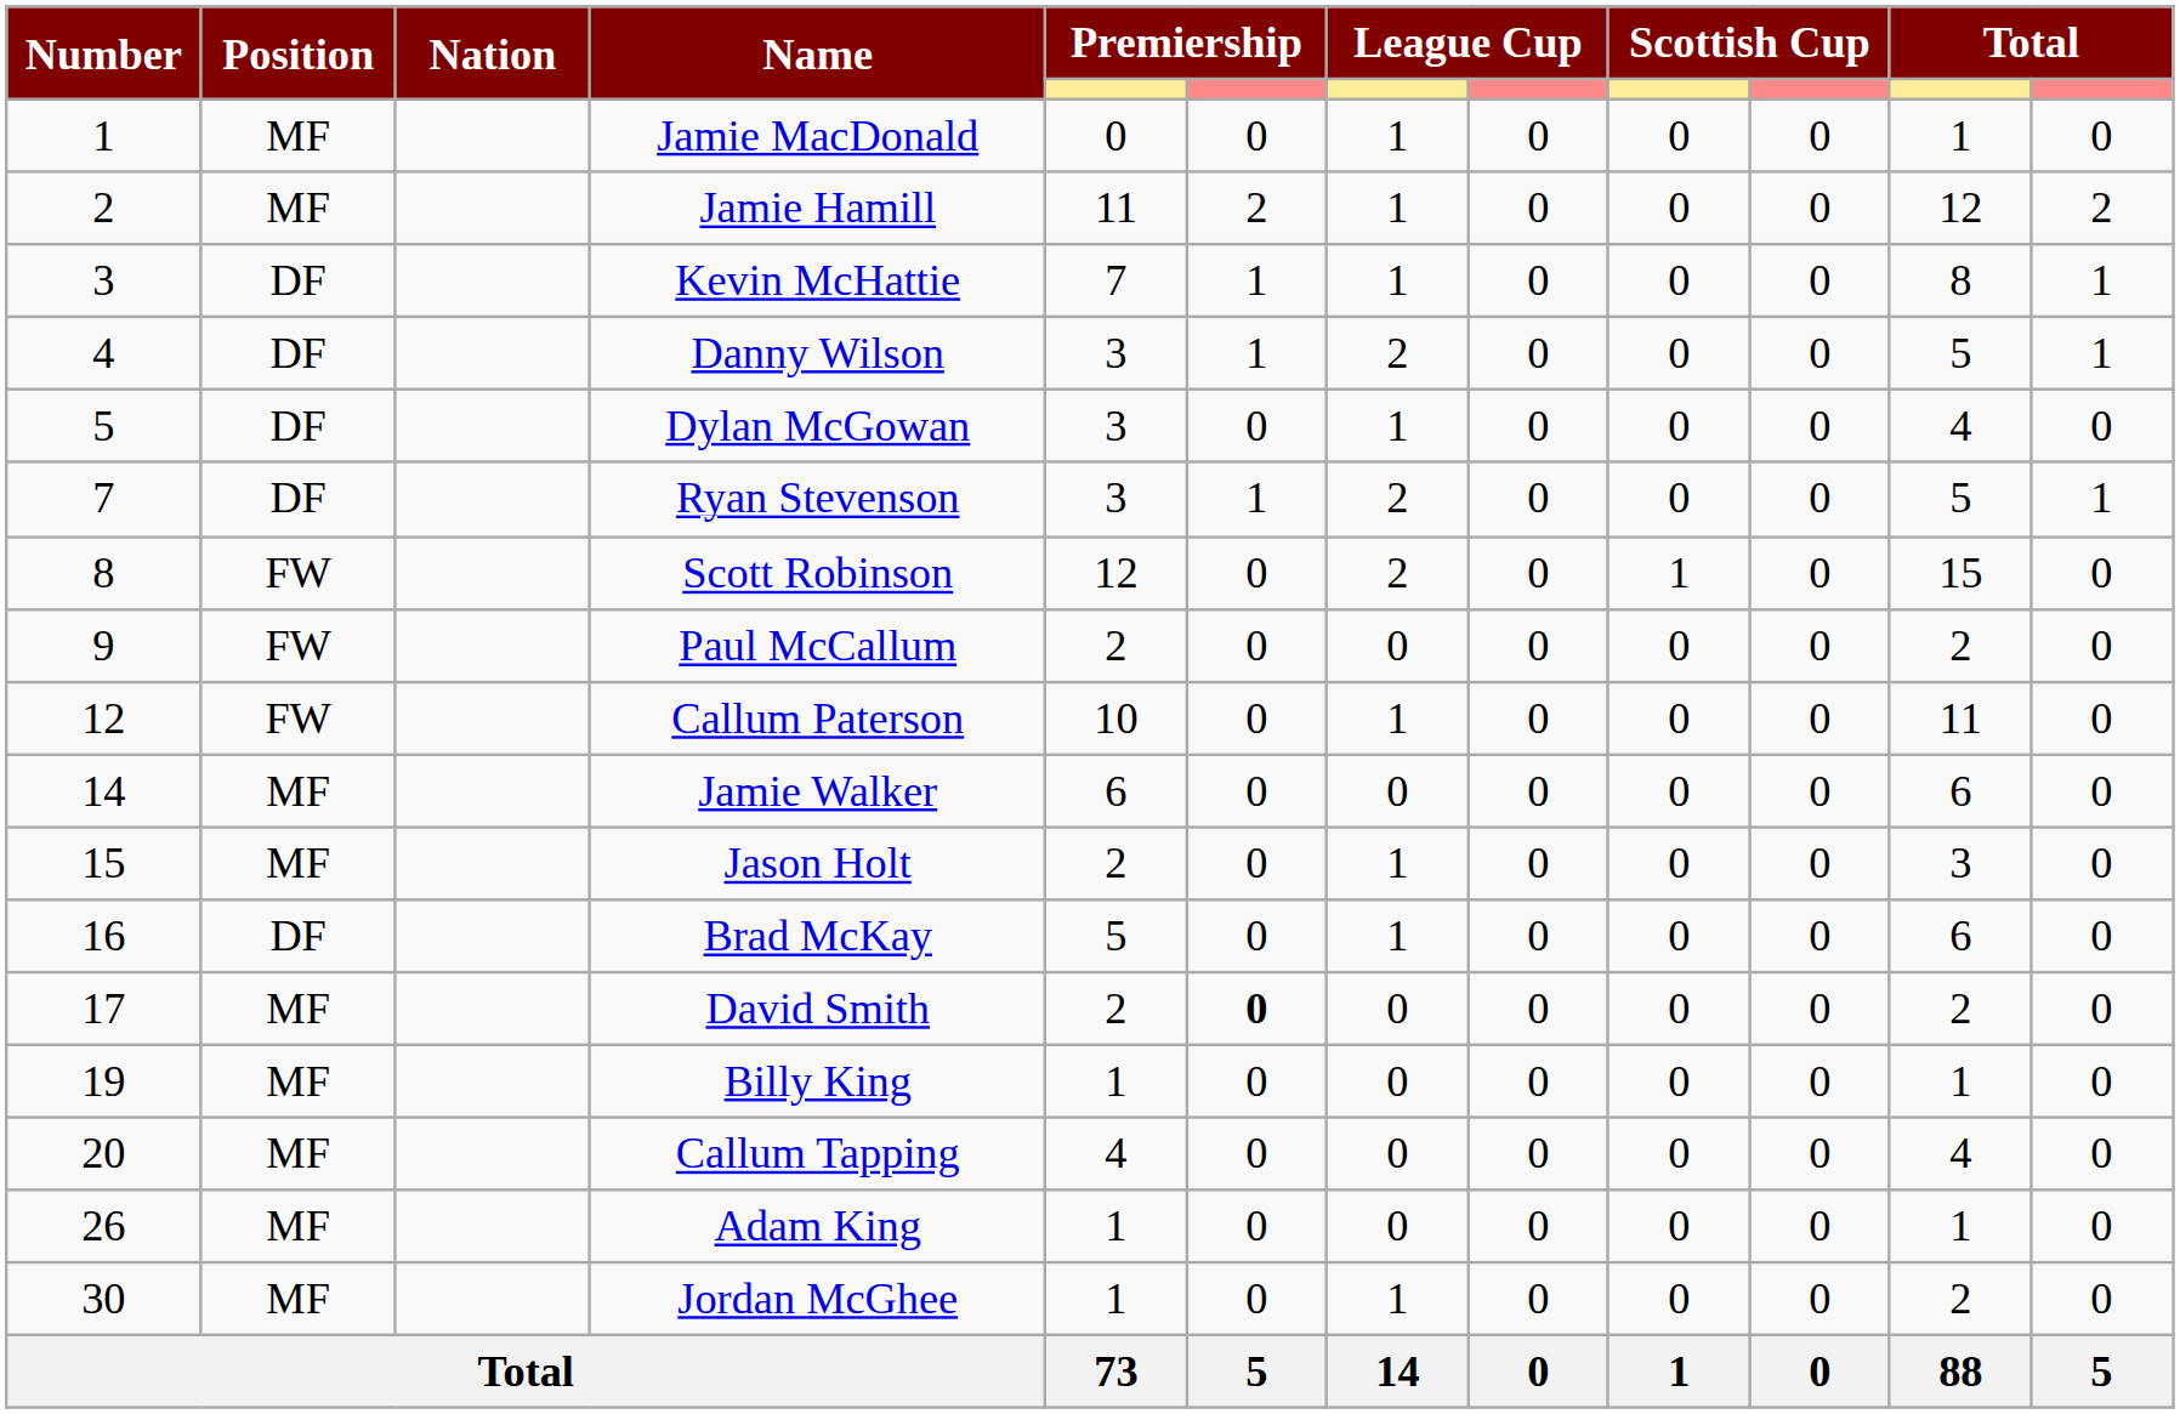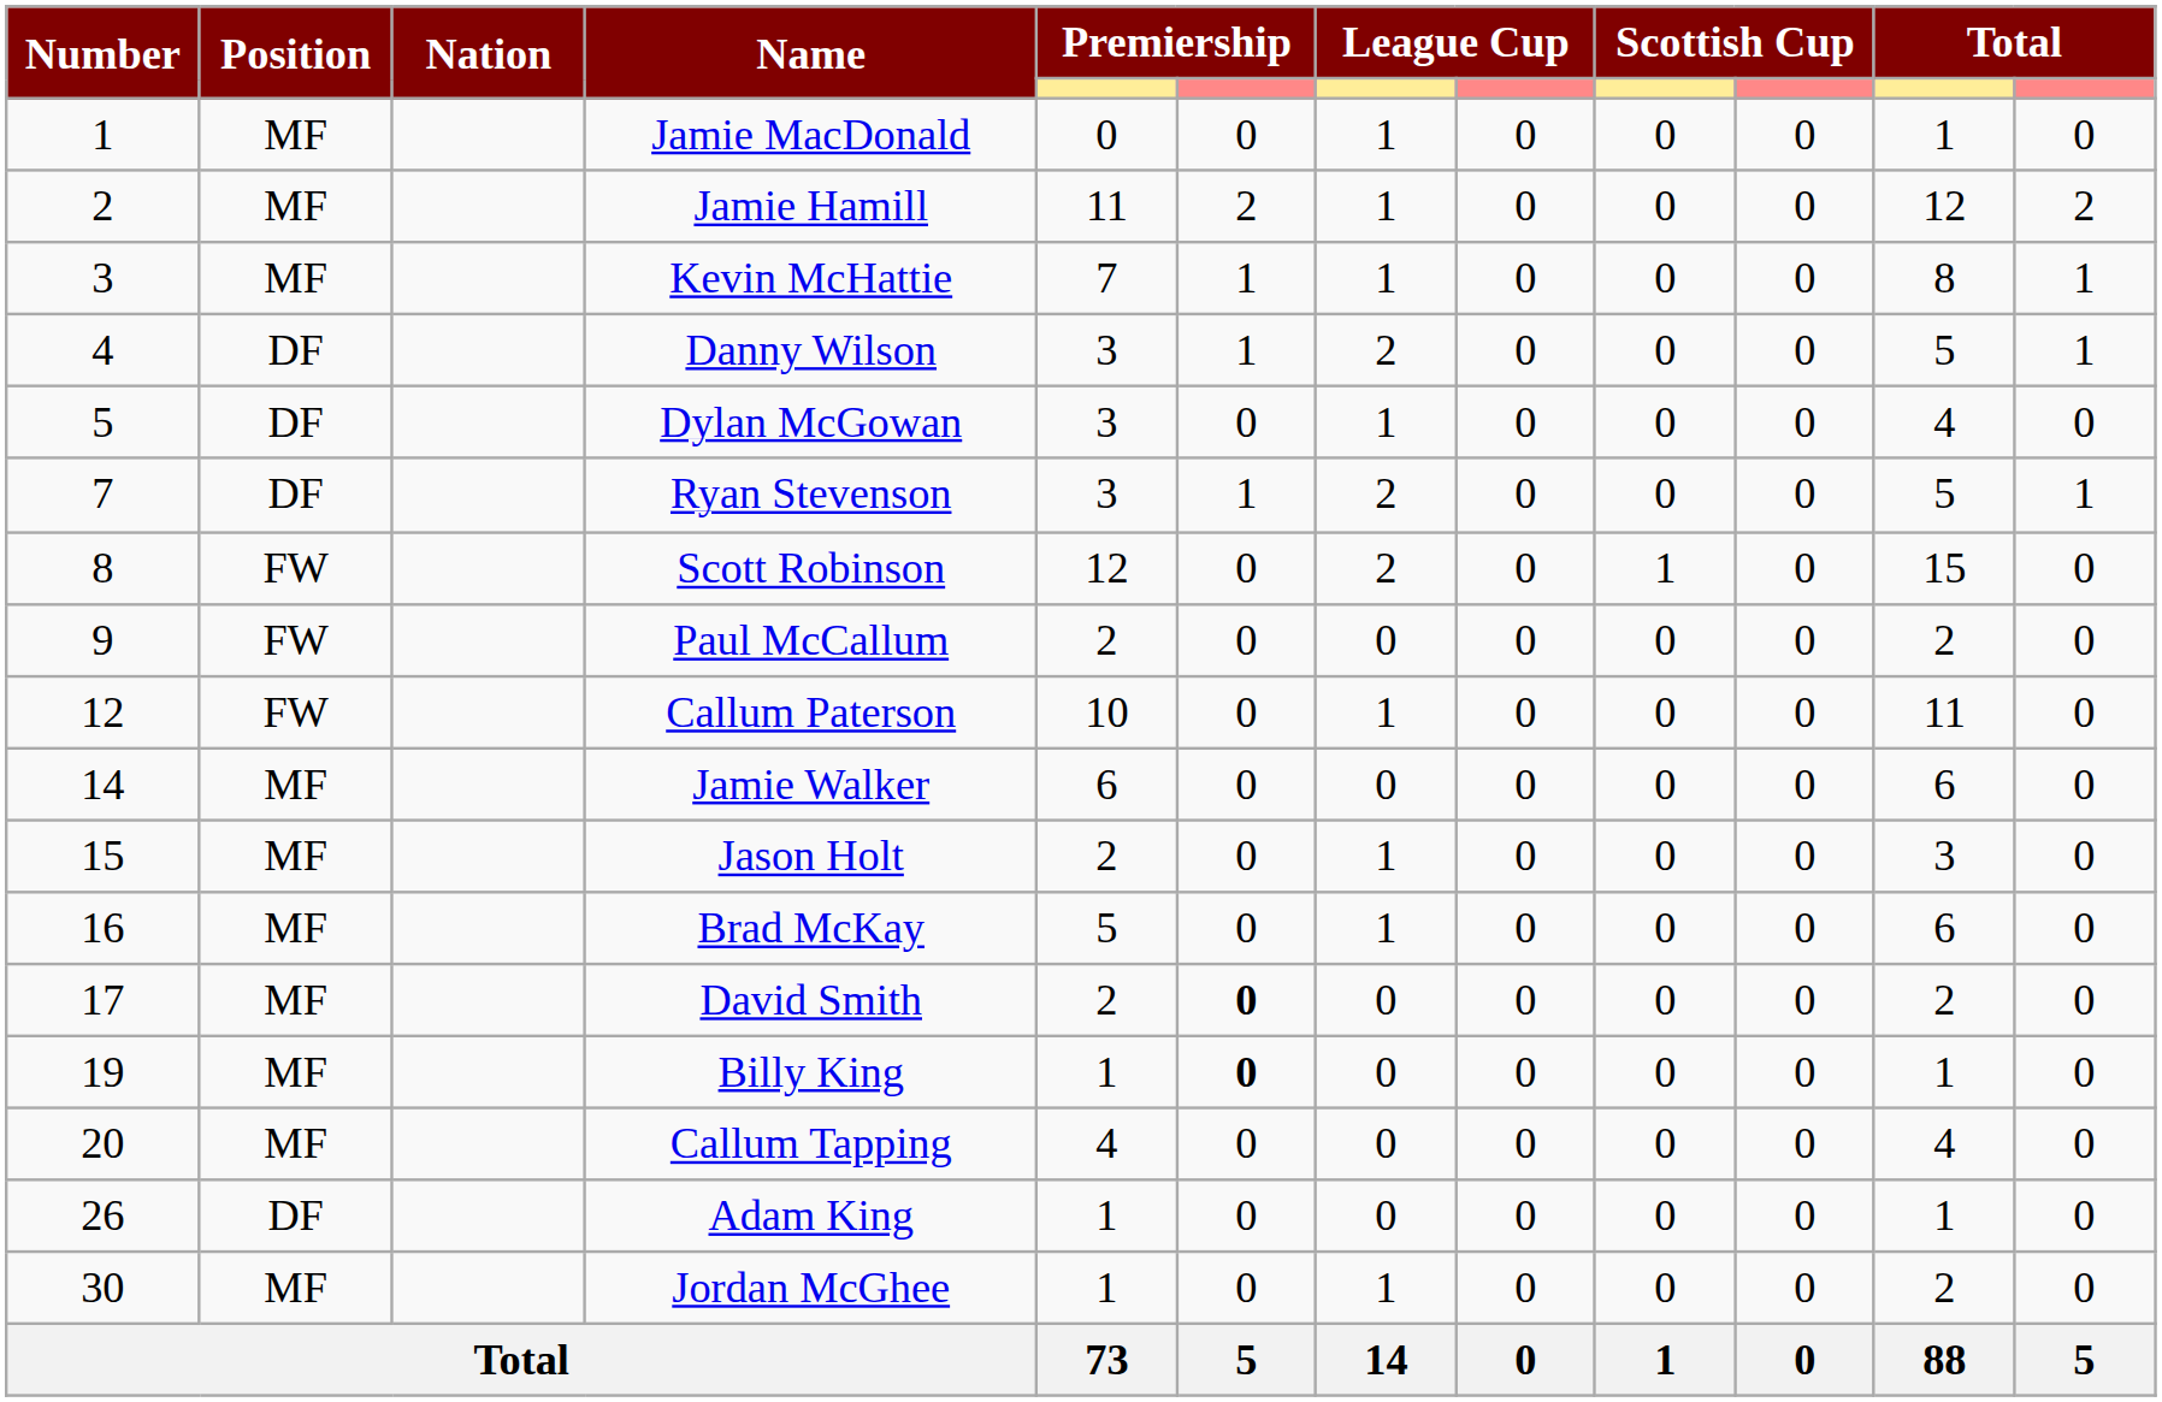 <table class="wikitable" style="font-size: 95%; text-align: center;">
 <tr>
 <th style="background:maroon; color:white;" scope="col" rowspan="2" width=60 align="center">Number</th>
 <th style="background:maroon; color:white;" scope="col" rowspan="2" width=60 align="center">Position</th>
 <th style="background:maroon; color:white;" scope="col" rowspan="2" width=60 align="center">Nation</th>
 <th style="background:maroon; color:white;" scope="col" rowspan="2" width=150 align="center">Name</th>
 <th style="background:maroon; color:white;" scope="col" colspan="2" width=90 align="center">Premiership</th>
 <th style="background:maroon; color:white;" scope="col" colspan="2" width=90 align="center">League Cup</th>
 <th style="background:maroon; color:white;" scope="col" colspan="2" width=90 align="center">Scottish Cup</th>
 <th style="background:maroon; color:white;" scope="col" colspan="2" width=90 align="center">Total</th>
 </tr>
 <tr>
 <th width=30 style="background: #FFEE99"></th>
 <th width=30 style="background: #FF8888"></th>
 <th width=30 style="background: #FFEE99"></th>
 <th width=30 style="background: #FF8888"></th>
 <th width=30 style="background: #FFEE99"></th>
 <th width=30 style="background: #FF8888"></th>
 <th width=30 style="background: #FFEE99"></th>
 <th width=30 style="background: #FF8888"></th>
 </tr>
 <tr>
 <td>1</td>
 <td>MF</td>
 <td></td>
 <td><a href='#'>Jamie MacDonald</a></td>
 <td>0</td>
 <td>0</td>
 <td>1</td>
 <td>0</td>
 <td>0</td>
 <td>0</td>
 <td>1</td>
 <td>0</td>
 </tr>
 <tr>
 <td>2</td>
 <td>MF</td>
 <td></td>
 <td><a href='#'>Jamie Hamill</a></td>
 <td>11</td>
 <td>2</td>
 <td>1</td>
 <td>0</td>
 <td>0</td>
 <td>0</td>
 <td>12</td>
 <td>2</td>
 </tr>
 <tr>
 <td>3</td>
-<td>DF</td>
+<td>MF</td>
 <td></td>
 <td><a href='#'>Kevin McHattie</a></td>
 <td>7</td>
 <td>1</td>
 <td>1</td>
 <td>0</td>
 <td>0</td>
 <td>0</td>
 <td>8</td>
 <td>1</td>
 </tr>
 <tr>
 <td>4</td>
 <td>DF</td>
 <td></td>
 <td><a href='#'>Danny Wilson</a></td>
 <td>3</td>
 <td>1</td>
 <td>2</td>
 <td>0</td>
 <td>0</td>
 <td>0</td>
 <td>5</td>
 <td>1</td>
 </tr>
 <tr>
 <td>5</td>
 <td>DF</td>
 <td></td>
 <td><a href='#'>Dylan McGowan</a></td>
 <td>3</td>
 <td>0</td>
 <td>1</td>
 <td>0</td>
 <td>0</td>
 <td>0</td>
 <td>4</td>
 <td>0</td>
 </tr>
 <tr>
 <td>7</td>
 <td>DF</td>
 <td></td>
 <td><a href='#'>Ryan Stevenson</a></td>
 <td>3</td>
 <td>1</td>
 <td>2</td>
 <td>0</td>
 <td>0</td>
 <td>0</td>
 <td>5</td>
 <td>1</td>
 </tr>
 <tr>
 <td>8</td>
 <td>FW</td>
 <td></td>
 <td><a href='#'>Scott Robinson</a></td>
 <td>12</td>
 <td>0</td>
 <td>2</td>
 <td>0</td>
 <td>1</td>
 <td>0</td>
 <td>15</td>
 <td>0</td>
 </tr>
 <tr>
 <td>9</td>
 <td>FW</td>
 <td></td>
 <td><a href='#'>Paul McCallum</a></td>
 <td>2</td>
 <td>0</td>
 <td>0</td>
 <td>0</td>
 <td>0</td>
 <td>0</td>
 <td>2</td>
 <td>0</td>
 </tr>
 <tr>
 <td>12</td>
 <td>FW</td>
 <td></td>
 <td><a href='#'>Callum Paterson</a></td>
 <td>10</td>
 <td>0</td>
 <td>1</td>
 <td>0</td>
 <td>0</td>
 <td>0</td>
 <td>11</td>
 <td>0</td>
 </tr>
 <tr>
 <td>14</td>
 <td>MF</td>
 <td></td>
 <td><a href='#'>Jamie Walker</a></td>
 <td>6</td>
 <td>0</td>
 <td>0</td>
 <td>0</td>
 <td>0</td>
 <td>0</td>
 <td>6</td>
 <td>0</td>
 </tr>
 <tr>
 <td>15</td>
 <td>MF</td>
 <td></td>
 <td><a href='#'>Jason Holt</a></td>
 <td>2</td>
 <td>0</td>
 <td>1</td>
 <td>0</td>
 <td>0</td>
 <td>0</td>
 <td>3</td>
 <td>0</td>
 </tr>
 <tr>
 <td>16</td>
-<td>DF</td>
+<td>MF</td>
 <td></td>
 <td><a href='#'>Brad McKay</a></td>
 <td>5</td>
 <td>0</td>
 <td>1</td>
 <td>0</td>
 <td>0</td>
 <td>0</td>
 <td>6</td>
 <td>0</td>
 </tr>
 <tr>
 <td>17</td>
 <td>MF</td>
 <td></td>
 <td><a href='#'>David Smith</a></td>
 <td>2</td>
 <td><strong>0</strong></td>
 <td>0</td>
 <td>0</td>
 <td>0</td>
 <td>0</td>
 <td>2</td>
 <td>0</td>
 </tr>
 <tr>
 <td>19</td>
 <td>MF</td>
 <td></td>
 <td><a href='#'>Billy King</a></td>
 <td>1</td>
-<td>0</td>
+<td><strong>0</strong></td>
 <td>0</td>
 <td>0</td>
 <td>0</td>
 <td>0</td>
 <td>1</td>
 <td>0</td>
 </tr>
 <tr>
 <td>20</td>
 <td>MF</td>
 <td></td>
 <td><a href='#'>Callum Tapping</a></td>
 <td>4</td>
 <td>0</td>
 <td>0</td>
 <td>0</td>
 <td>0</td>
 <td>0</td>
 <td>4</td>
 <td>0</td>
 </tr>
 <tr>
 <td>26</td>
-<td>MF</td>
+<td>DF</td>
 <td></td>
 <td><a href='#'>Adam King</a></td>
 <td>1</td>
 <td>0</td>
 <td>0</td>
 <td>0</td>
 <td>0</td>
 <td>0</td>
 <td>1</td>
 <td>0</td>
 </tr>
 <tr>
 <td>30</td>
 <td>MF</td>
 <td></td>
 <td><a href='#'>Jordan McGhee</a></td>
 <td>1</td>
 <td>0</td>
 <td>1</td>
 <td>0</td>
 <td>0</td>
 <td>0</td>
 <td>2</td>
 <td>0</td>
 </tr>
 <tr>
 <th colspan=4>Total</th>
 <th>73</th>
 <th>5</th>
 <th>14</th>
 <th>0</th>
 <th>1</th>
 <th>0</th>
 <th>88</th>
 <th>5</th>
 </tr>
 </table>
